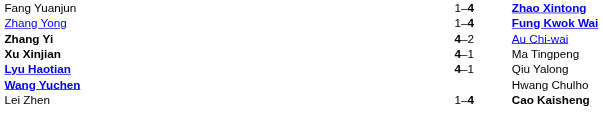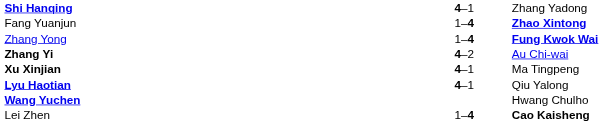 <table width="100%" cellspacing="1">
 <tr>
 <th width=45%></th>
 <th width=10%></th>
 <th width=45%></th>
+</tr>
+<tr>
+<td> <strong><a href='#'>Shi Hanqing</a></strong></td>
+<td align="center"><strong>4</strong>–1</td>
+<td> Zhang Yadong</td>
 </tr>
 <tr>
 <td> Fang Yuanjun</td>
 <td align="center">1–<strong>4</strong></td>
 <td> <strong><a href='#'>Zhao Xintong</a></strong></td>
 </tr>
 <tr>
 <td> <a href='#'>Zhang Yong</a></td>
 <td align="center">1–<strong>4</strong></td>
 <td> <strong><a href='#'>Fung Kwok Wai</a></strong></td>
 </tr>
 <tr>
 <td> <strong>Zhang Yi</strong></td>
 <td align="center"><strong>4</strong>–2</td>
 <td> <a href='#'>Au Chi-wai</a></td>
 </tr>
 <tr>
 <td> <strong>Xu Xinjian</strong></td>
 <td align="center"><strong>4</strong>–1</td>
 <td> Ma Tingpeng</td>
 </tr>
 <tr>
 <td> <strong><a href='#'>Lyu Haotian</a></strong></td>
 <td align="center"><strong>4</strong>–1</td>
 <td> Qiu Yalong</td>
 </tr>
 <tr>
 <td> <strong><a href='#'>Wang Yuchen</a></strong></td>
 <td align="center"></td>
 <td> Hwang Chulho</td>
 </tr>
 <tr>
 <td> Lei Zhen</td>
 <td align="center">1–<strong>4</strong></td>
 <td> <strong>Cao Kaisheng</strong></td>
 </tr>
 </table>
